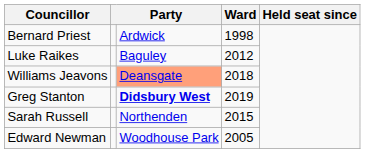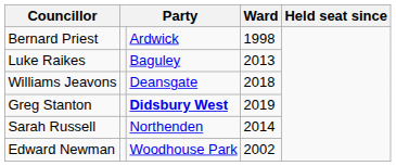 <table class="wikitable">
 <tr>
 <th>Councillor</th>
 <th colspan="2">Party</th>
 <th>Ward</th>
 <th>Held seat since</th>
 </tr>
 <tr>
 <td>Bernard Priest</td>
 <td></td>
 <td><a href='#'>Ardwick</a></td>
 <td>1998</td>
 </tr>
 <tr>
 <td>Luke Raikes</td>
 <td></td>
 <td><a href='#'>Baguley</a></td>
-<td>2012</td>
+<td>2013</td>
 </tr>
 <tr>
 <td>Williams Jeavons</td>
 <td></td>
-<td style="background: lightsalmon;"><a href='#'>Deansgate</a></td>
+<td><a href='#'>Deansgate</a></td>
 <td>2018</td>
 </tr>
 <tr>
 <td>Greg Stanton</td>
 <td></td>
 <td><strong><a href='#'>Didsbury West</a></strong></td>
 <td>2019</td>
 </tr>
 <tr>
 <td>Sarah Russell</td>
 <td></td>
 <td><a href='#'>Northenden</a></td>
-<td>2015</td>
+<td>2014</td>
 </tr>
 <tr>
 <td>Edward Newman</td>
 <td></td>
 <td><a href='#'>Woodhouse Park</a></td>
-<td>2005</td>
+<td>2002</td>
 </tr>
 </table>
